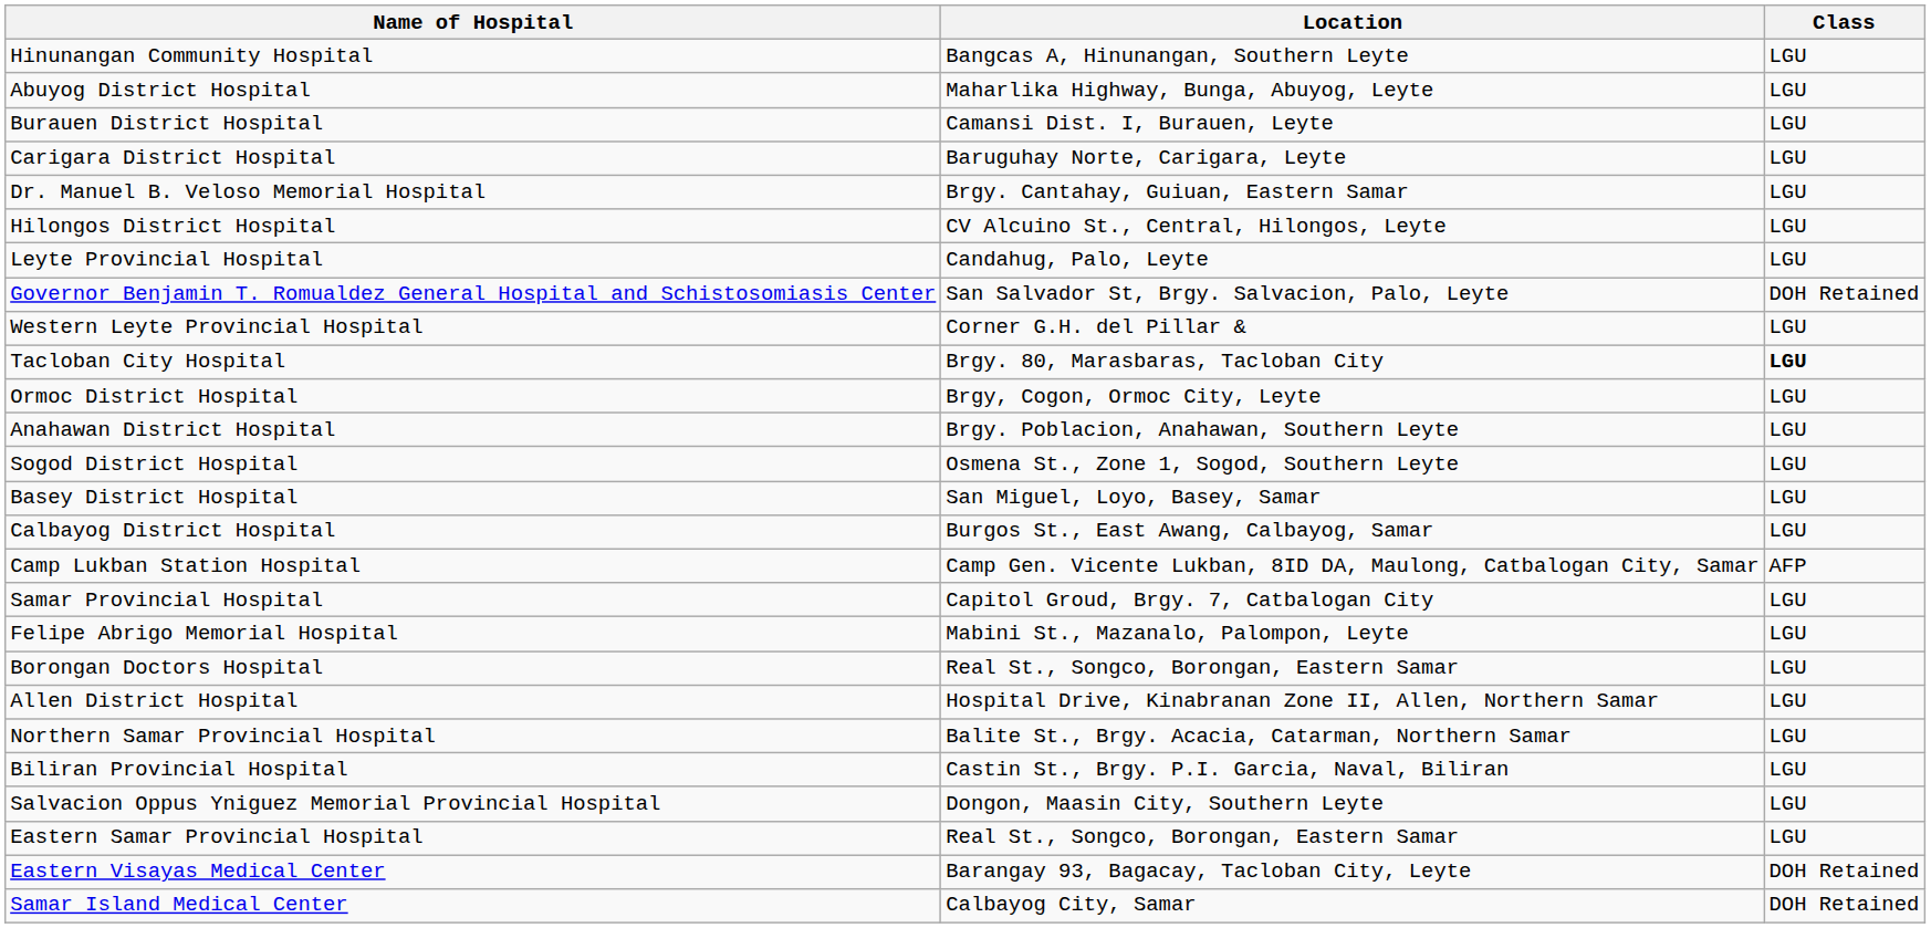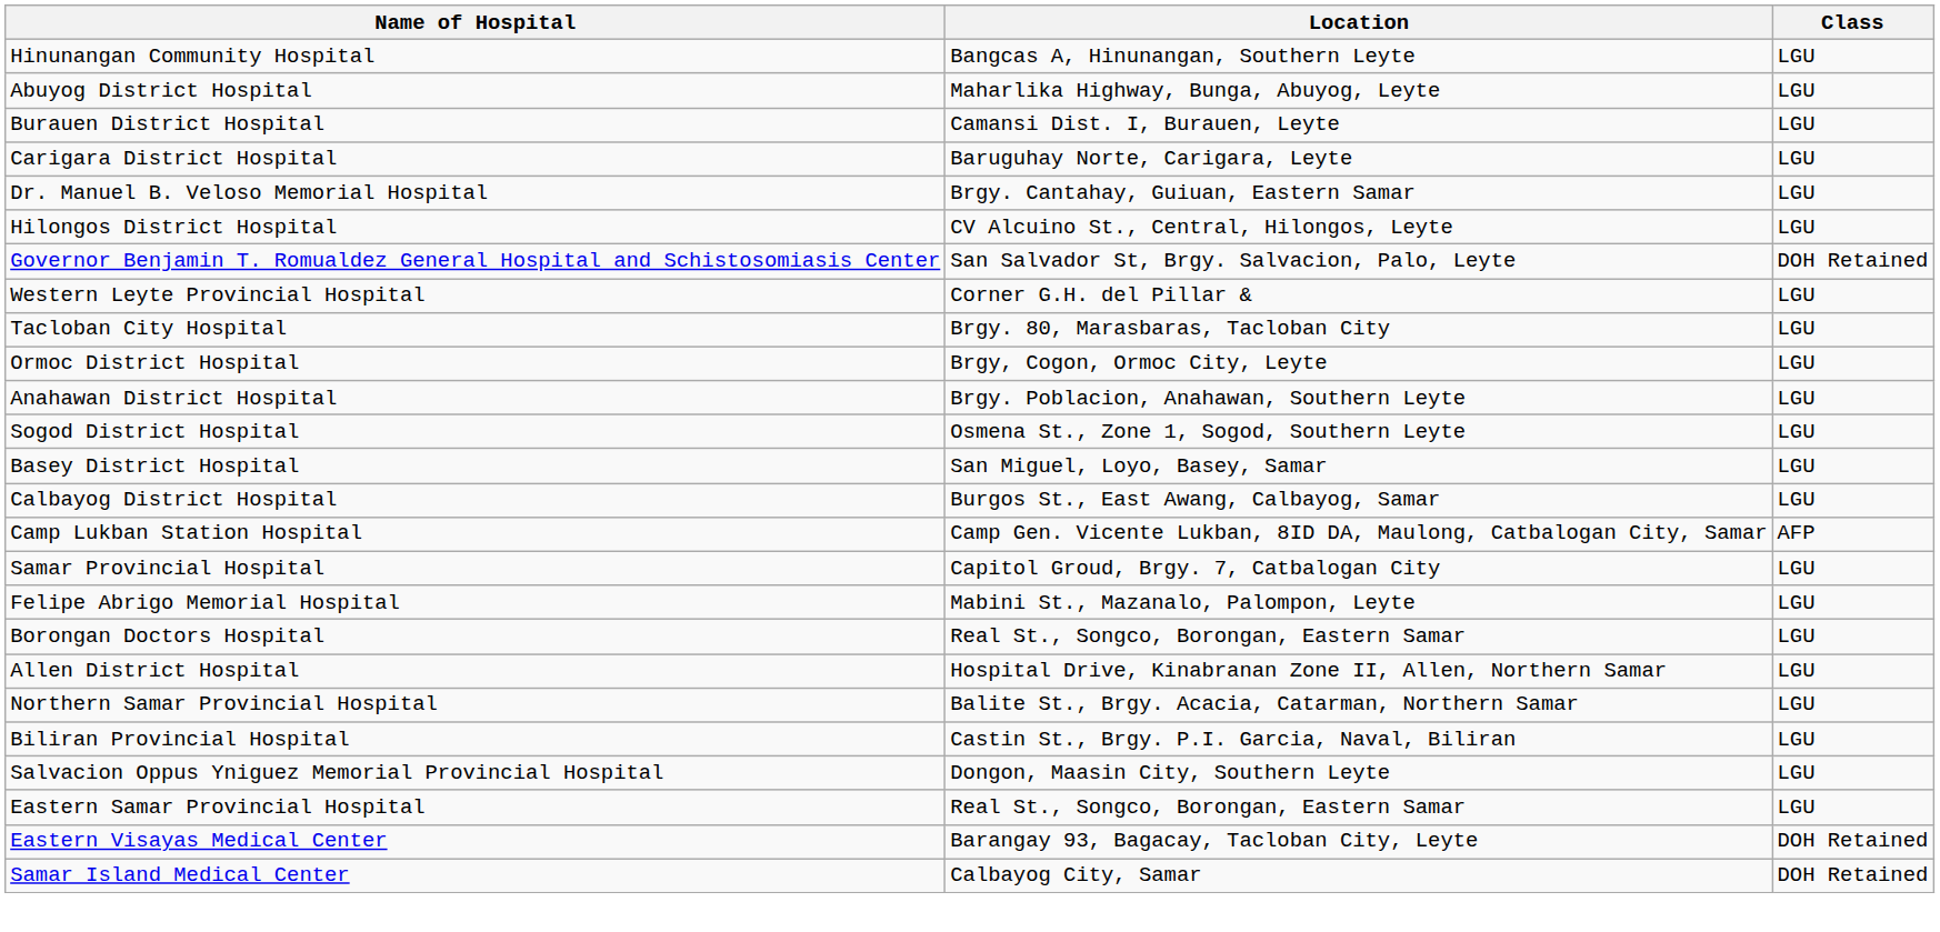 <table class="wikitable sortable">
 <tr>
 <th>Name of Hospital</th>
 <th>Location</th>
 <th>Class</th>
 </tr>
 <tr style="vertical-align:middle;">
 <td>Hinunangan Community Hospital</td>
 <td>Bangcas A, Hinunangan, Southern Leyte</td>
 <td>LGU</td>
 </tr>
 <tr style="vertical-align:middle;">
 <td>Abuyog District Hospital</td>
 <td>Maharlika Highway, Bunga, Abuyog, Leyte</td>
 <td>LGU</td>
 </tr>
 <tr style="vertical-align:middle;">
 <td>Burauen District Hospital</td>
 <td>Camansi Dist. I, Burauen, Leyte</td>
 <td>LGU</td>
 </tr>
 <tr style="vertical-align:middle;">
 <td>Carigara District Hospital</td>
 <td>Baruguhay Norte, Carigara, Leyte</td>
 <td>LGU</td>
 </tr>
 <tr style="vertical-align:middle;">
 <td>Dr. Manuel B. Veloso Memorial Hospital</td>
 <td>Brgy. Cantahay, Guiuan, Eastern Samar</td>
 <td>LGU</td>
 </tr>
 <tr style="vertical-align:middle;">
 <td>Hilongos District Hospital</td>
 <td>CV Alcuino St., Central, Hilongos, Leyte</td>
 <td>LGU</td>
 </tr>
 <tr style="vertical-align:middle;">
-<td>Leyte Provincial Hospital</td>
-<td>Candahug, Palo, Leyte</td>
-<td>LGU</td>
-</tr>
-<tr style="vertical-align:middle;">
 <td><a href='#'>Governor Benjamin T. Romualdez General Hospital and Schistosomiasis Center</a></td>
 <td>San Salvador St, Brgy. Salvacion, Palo, Leyte</td>
 <td>DOH Retained</td>
 </tr>
 <tr style="vertical-align:middle;">
 <td>Western Leyte Provincial Hospital</td>
 <td>Corner G.H. del Pillar &</td>
 <td>LGU</td>
 </tr>
 <tr style="vertical-align:middle;">
 <td>Tacloban City Hospital</td>
 <td>Brgy. 80, Marasbaras, Tacloban City</td>
-<td><strong>LGU</strong></td>
+<td>LGU</td>
 </tr>
 <tr style="vertical-align:middle;">
 <td>Ormoc District Hospital</td>
 <td>Brgy, Cogon, Ormoc City, Leyte</td>
 <td>LGU</td>
 </tr>
 <tr style="vertical-align:middle;">
 <td>Anahawan District Hospital</td>
 <td>Brgy. Poblacion, Anahawan, Southern Leyte</td>
 <td>LGU</td>
 </tr>
 <tr style="vertical-align:middle;">
 <td>Sogod District Hospital</td>
 <td>Osmena St., Zone 1, Sogod, Southern Leyte</td>
 <td>LGU</td>
 </tr>
 <tr style="vertical-align:middle;">
 <td>Basey District Hospital</td>
 <td>San Miguel, Loyo, Basey, Samar</td>
 <td>LGU</td>
 </tr>
 <tr style="vertical-align:middle;">
 <td>Calbayog District Hospital</td>
 <td>Burgos St., East Awang, Calbayog, Samar</td>
 <td>LGU</td>
 </tr>
 <tr style="vertical-align:middle;">
 <td>Camp Lukban Station Hospital</td>
 <td>Camp Gen. Vicente Lukban, 8ID DA, Maulong, Catbalogan City, Samar</td>
 <td>AFP</td>
 </tr>
 <tr style="vertical-align:middle;">
 <td>Samar Provincial Hospital</td>
 <td>Capitol Groud, Brgy. 7, Catbalogan City</td>
 <td>LGU</td>
 </tr>
 <tr style="vertical-align:middle;">
 <td>Felipe Abrigo Memorial Hospital</td>
 <td>Mabini St., Mazanalo, Palompon, Leyte</td>
 <td>LGU</td>
 </tr>
 <tr style="vertical-align:middle;">
 <td>Borongan Doctors Hospital</td>
 <td>Real St., Songco, Borongan, Eastern Samar</td>
 <td>LGU</td>
 </tr>
 <tr style="vertical-align:middle;">
 <td>Allen District Hospital</td>
 <td>Hospital Drive, Kinabranan Zone II, Allen, Northern Samar</td>
 <td>LGU</td>
 </tr>
 <tr style="vertical-align:middle;">
 <td>Northern Samar Provincial Hospital</td>
 <td>Balite St., Brgy. Acacia, Catarman, Northern Samar</td>
 <td>LGU</td>
 </tr>
 <tr style="vertical-align:middle;">
 <td>Biliran Provincial Hospital</td>
 <td>Castin St., Brgy. P.I. Garcia, Naval, Biliran</td>
 <td>LGU</td>
 </tr>
 <tr style="vertical-align:middle;">
 <td>Salvacion Oppus Yniguez Memorial Provincial Hospital</td>
 <td>Dongon, Maasin City, Southern Leyte</td>
 <td>LGU</td>
 </tr>
 <tr style="vertical-align:middle;">
 <td>Eastern Samar Provincial Hospital</td>
 <td>Real St., Songco, Borongan, Eastern Samar</td>
 <td>LGU</td>
 </tr>
 <tr style="vertical-align:middle;">
 <td><a href='#'>Eastern Visayas Medical Center</a></td>
 <td>Barangay 93, Bagacay, Tacloban City, Leyte</td>
 <td>DOH Retained</td>
 </tr>
 <tr style="vertical-align:middle;">
 <td><a href='#'>Samar Island Medical Center</a></td>
 <td>Calbayog City, Samar</td>
 <td>DOH Retained</td>
 </tr>
 </table>
